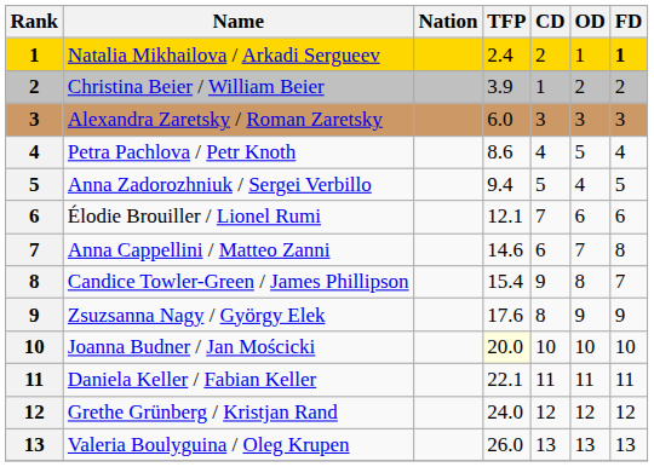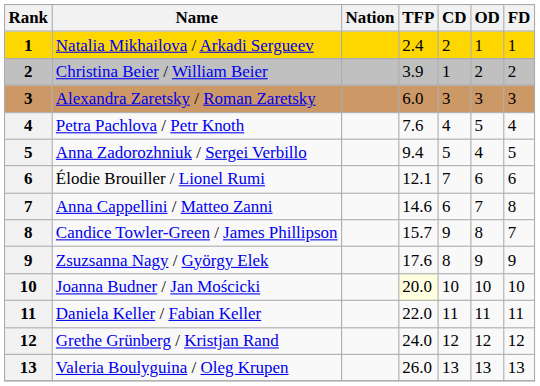 <table class="wikitable">
 <tr>
 <th>Rank</th>
 <th>Name</th>
 <th>Nation</th>
 <th>TFP</th>
 <th>CD</th>
 <th>OD</th>
 <th>FD</th>
 </tr>
 <tr bgcolor="gold">
 <td align="center"><strong>1</strong></td>
 <td><a href='#'>Natalia Mikhailova</a> / <a href='#'>Arkadi Sergueev</a></td>
 <td></td>
 <td>2.4</td>
 <td>2</td>
 <td>1</td>
-<td><strong>1</strong></td>
+<td>1</td>
 </tr>
 <tr bgcolor="silver">
 <td align="center"><strong>2</strong></td>
 <td><a href='#'>Christina Beier</a> / <a href='#'>William Beier</a></td>
 <td></td>
 <td>3.9</td>
 <td>1</td>
 <td>2</td>
 <td>2</td>
 </tr>
 <tr bgcolor="cc9966">
 <td align="center"><strong>3</strong></td>
 <td><a href='#'>Alexandra Zaretsky</a> / <a href='#'>Roman Zaretsky</a></td>
 <td></td>
 <td>6.0</td>
 <td>3</td>
 <td>3</td>
 <td>3</td>
 </tr>
 <tr>
 <th>4</th>
 <td><a href='#'>Petra Pachlova</a> / <a href='#'>Petr Knoth</a></td>
 <td></td>
-<td>8.6</td>
+<td>7.6</td>
 <td>4</td>
 <td>5</td>
 <td>4</td>
 </tr>
 <tr>
 <th>5</th>
 <td><a href='#'>Anna Zadorozhniuk</a> / <a href='#'>Sergei Verbillo</a></td>
 <td></td>
 <td>9.4</td>
 <td>5</td>
 <td>4</td>
 <td>5</td>
 </tr>
 <tr>
 <th>6</th>
 <td>Élodie Brouiller / <a href='#'>Lionel Rumi</a></td>
 <td></td>
 <td>12.1</td>
 <td>7</td>
 <td>6</td>
 <td>6</td>
 </tr>
 <tr>
 <th>7</th>
 <td><a href='#'>Anna Cappellini</a> / <a href='#'>Matteo Zanni</a></td>
 <td></td>
 <td>14.6</td>
 <td>6</td>
 <td>7</td>
 <td>8</td>
 </tr>
 <tr>
 <th>8</th>
 <td><a href='#'>Candice Towler-Green</a> / <a href='#'>James Phillipson</a></td>
 <td></td>
-<td>15.4</td>
+<td>15.7</td>
 <td>9</td>
 <td>8</td>
 <td>7</td>
 </tr>
 <tr>
 <th>9</th>
 <td><a href='#'>Zsuzsanna Nagy</a> / <a href='#'>György Elek</a></td>
 <td></td>
 <td>17.6</td>
 <td>8</td>
 <td>9</td>
 <td>9</td>
 </tr>
 <tr>
 <th>10</th>
 <td><a href='#'>Joanna Budner</a> / <a href='#'>Jan Mościcki</a></td>
 <td></td>
 <td style="background: lightyellow;">20.0</td>
 <td>10</td>
 <td>10</td>
 <td>10</td>
 </tr>
 <tr>
 <th>11</th>
 <td><a href='#'>Daniela Keller</a> / <a href='#'>Fabian Keller</a></td>
 <td></td>
-<td>22.1</td>
+<td>22.0</td>
 <td>11</td>
 <td>11</td>
 <td>11</td>
 </tr>
 <tr>
 <th>12</th>
 <td><a href='#'>Grethe Grünberg</a> / <a href='#'>Kristjan Rand</a></td>
 <td></td>
 <td>24.0</td>
 <td>12</td>
 <td>12</td>
 <td>12</td>
 </tr>
 <tr>
 <th>13</th>
 <td><a href='#'>Valeria Boulyguina</a> / <a href='#'>Oleg Krupen</a></td>
 <td></td>
 <td>26.0</td>
 <td>13</td>
 <td>13</td>
 <td>13</td>
 </tr>
 <tr>
 </tr>
 </table>
